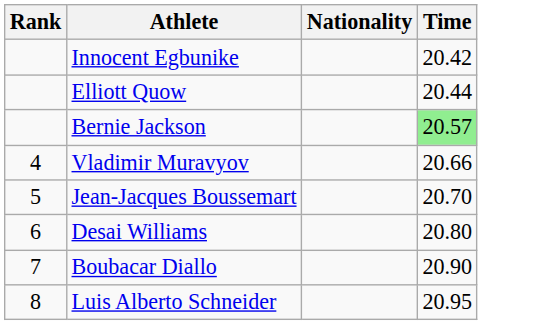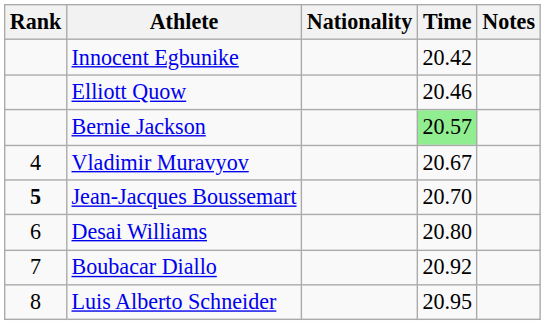 <table class="wikitable sortable" style="text-align:center">
 <tr>
 <th>Rank</th>
 <th>Athlete</th>
 <th>Nationality</th>
 <th>Time</th>
+<th>Notes</th>
 </tr>
 <tr>
 <td></td>
 <td align=left><a href='#'>Innocent Egbunike</a></td>
 <td align=left></td>
 <td>20.42</td>
+<td></td>
 </tr>
 <tr>
 <td></td>
 <td align=left><a href='#'>Elliott Quow</a></td>
 <td align=left></td>
-<td>20.44</td>
+<td>20.46</td>
+<td></td>
 </tr>
 <tr>
 <td></td>
 <td align=left><a href='#'>Bernie Jackson</a></td>
 <td align=left></td>
 <td style="background: lightgreen;">20.57</td>
+<td></td>
 </tr>
 <tr>
 <td>4</td>
 <td align=left><a href='#'>Vladimir Muravyov</a></td>
 <td align=left></td>
-<td>20.66</td>
+<td>20.67</td>
+<td></td>
 </tr>
 <tr>
-<td>5</td>
+<td><strong>5</strong></td>
 <td align=left><a href='#'>Jean-Jacques Boussemart</a></td>
 <td align=left></td>
 <td>20.70</td>
+<td></td>
 </tr>
 <tr>
 <td>6</td>
 <td align=left><a href='#'>Desai Williams</a></td>
 <td align=left></td>
 <td>20.80</td>
+<td></td>
 </tr>
 <tr>
 <td>7</td>
 <td align=left><a href='#'>Boubacar Diallo</a></td>
 <td align=left></td>
-<td>20.90</td>
+<td>20.92</td>
+<td></td>
 </tr>
 <tr>
 <td>8</td>
 <td align=left><a href='#'>Luis Alberto Schneider</a></td>
 <td align=left></td>
 <td>20.95</td>
+<td></td>
 </tr>
 </table>
